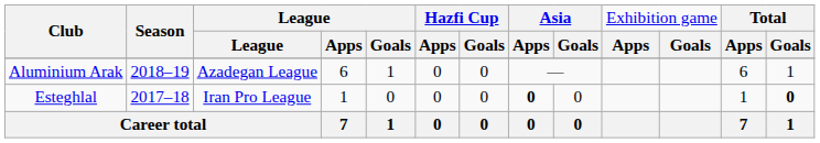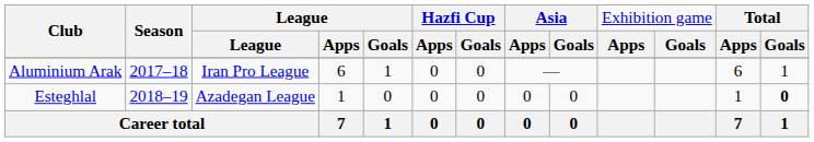 <table class="wikitable" style="text-align:center">
 <tr>
 <th rowspan=2>Club</th>
 <th rowspan=2>Season</th>
 <th colspan=3>League</th>
 <th colspan=2><a href='#'>Hazfi Cup</a></th>
 <th colspan=2><a href='#'>Asia</a></th>
 <td colspan="2"><a href='#'>Exhibition game</a></td>
 <th colspan=2>Total</th>
 </tr>
 <tr>
 <th>League</th>
 <th>Apps</th>
 <th>Goals</th>
 <th>Apps</th>
 <th>Goals</th>
 <th>Apps</th>
 <th>Goals</th>
 <th>Apps</th>
 <th>Goals</th>
 <th>Apps</th>
 <th>Goals</th>
 </tr>
 <tr>
 </tr>
 <tr>
 <td rowspan="1"><a href='#'>Aluminium Arak</a></td>
-<td><a href='#'>2018–19</a></td>
-<td rowspan="1"><a href='#'>Azadegan League</a></td>
+<td><a href='#'>2017–18</a></td>
+<td rowspan="1"><a href='#'>Iran Pro League</a></td>
 <td>6</td>
 <td>1</td>
 <td>0</td>
 <td>0</td>
 <td colspan="2">—</td>
 <td></td>
 <td></td>
 <td>6</td>
 <td>1</td>
 </tr>
 <tr>
 <td rowspan="1"><a href='#'>Esteghlal</a></td>
-<td><a href='#'>2017–18</a></td>
-<td rowspan="1"><a href='#'>Iran Pro League</a></td>
+<td><a href='#'>2018–19</a></td>
+<td rowspan="1"><a href='#'>Azadegan League</a></td>
 <td>1</td>
 <td>0</td>
 <td>0</td>
 <td>0</td>
-<td><strong>0</strong></td>
+<td>0</td>
 <td>0</td>
 <td></td>
 <td></td>
 <td>1</td>
 <td><strong>0</strong></td>
 </tr>
 <tr>
 <th colspan="3">Career total</th>
 <th>7</th>
 <th>1</th>
 <th>0</th>
 <th>0</th>
 <th>0</th>
 <th>0</th>
 <th></th>
 <th></th>
 <th>7</th>
 <th>1</th>
 </tr>
 </table>
